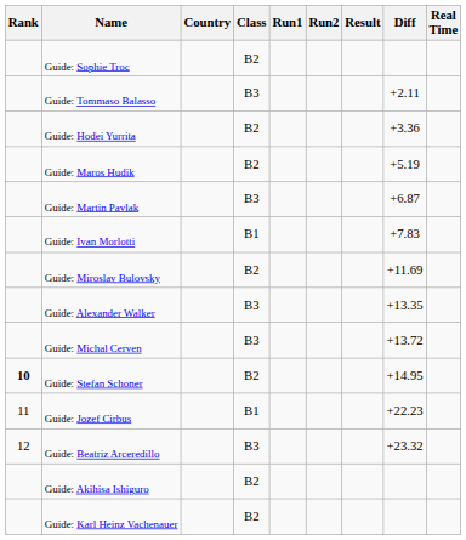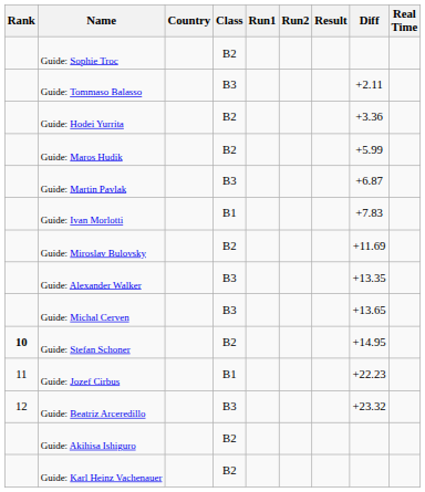 <table class="wikitable sortable" style="text-align:center">
 <tr>
 <th>Rank</th>
 <th>Name</th>
 <th>Country</th>
 <th>Class</th>
 <th>Run1</th>
 <th>Run2</th>
 <th>Result</th>
 <th Class="unsortable">Diff</th>
 <th>Real<br>Time</th>
 </tr>
 <tr>
 <td></td>
 <td align=left><br><small>Guide: <a href='#'>Sophie Troc</a></small></td>
 <td align=left></td>
 <td>B2</td>
 <td></td>
 <td></td>
 <td></td>
 <td></td>
 <td></td>
 </tr>
 <tr>
 <td></td>
 <td align=left><br><small>Guide: <a href='#'>Tommaso Balasso</a></small></td>
 <td align=left></td>
 <td>B3</td>
 <td></td>
 <td></td>
 <td></td>
 <td>+2.11</td>
 <td></td>
 </tr>
 <tr>
 <td></td>
 <td align=left><br><small>Guide: <a href='#'>Hodei Yurrita</a></small></td>
 <td align=left></td>
 <td>B2</td>
 <td></td>
 <td></td>
 <td></td>
 <td>+3.36</td>
 <td></td>
 </tr>
 <tr>
 <td></td>
 <td align=left><br><small>Guide: <a href='#'>Maros Hudik</a></small></td>
 <td align=left></td>
 <td>B2</td>
 <td></td>
 <td></td>
 <td></td>
-<td>+5.19</td>
+<td>+5.99</td>
 <td></td>
 </tr>
 <tr>
 <td></td>
 <td align=left><br><small>Guide: <a href='#'>Martin Pavlak</a></small></td>
 <td align=left></td>
 <td>B3</td>
 <td></td>
 <td></td>
 <td></td>
 <td>+6.87</td>
 <td></td>
 </tr>
 <tr>
 <td></td>
 <td align=left><br><small>Guide: <a href='#'>Ivan Morlotti</a></small></td>
 <td align=left></td>
 <td>B1</td>
 <td></td>
 <td></td>
 <td></td>
 <td>+7.83</td>
 <td></td>
 </tr>
 <tr>
 <td></td>
 <td align=left><br><small>Guide: <a href='#'>Miroslav Bulovsky</a></small></td>
 <td align=left></td>
 <td>B2</td>
 <td></td>
 <td></td>
 <td></td>
 <td>+11.69</td>
 <td></td>
 </tr>
 <tr>
 <td></td>
 <td align=left><br><small>Guide: <a href='#'>Alexander Walker</a></small></td>
 <td align=left></td>
 <td>B3</td>
 <td></td>
 <td></td>
 <td></td>
 <td>+13.35</td>
 <td></td>
 </tr>
 <tr>
 <td></td>
 <td align=left><br><small>Guide: <a href='#'>Michal Cerven</a></small></td>
 <td align=left></td>
 <td>B3</td>
 <td></td>
 <td></td>
 <td></td>
-<td>+13.72</td>
+<td>+13.65</td>
 <td></td>
 </tr>
 <tr>
 <td><strong>10</strong></td>
 <td align=left><br><small>Guide: <a href='#'>Stefan Schoner</a></small></td>
 <td align=left></td>
 <td>B2</td>
 <td></td>
 <td></td>
 <td></td>
 <td>+14.95</td>
 <td></td>
 </tr>
 <tr>
 <td>11</td>
 <td align=left><br><small>Guide: <a href='#'>Jozef Cirbus</a></small></td>
 <td align=left></td>
 <td>B1</td>
 <td></td>
 <td></td>
 <td></td>
 <td>+22.23</td>
 <td></td>
 </tr>
 <tr>
 <td>12</td>
 <td align=left><br><small>Guide: <a href='#'>Beatriz Arceredillo</a></small></td>
 <td align=left></td>
 <td>B3</td>
 <td></td>
 <td></td>
 <td></td>
 <td>+23.32</td>
 <td></td>
 </tr>
 <tr>
 <td></td>
 <td align=left><br><small>Guide: <a href='#'>Akihisa Ishiguro</a></small></td>
 <td align=left></td>
 <td>B2</td>
 <td></td>
 <td></td>
 <td></td>
 <td></td>
 <td></td>
 </tr>
 <tr>
 <td></td>
 <td align=left><br><small>Guide: <a href='#'>Karl Heinz Vachenauer</a></small></td>
 <td align=left></td>
 <td>B2</td>
 <td></td>
 <td></td>
 <td></td>
 <td></td>
 <td></td>
 </tr>
 </table>
